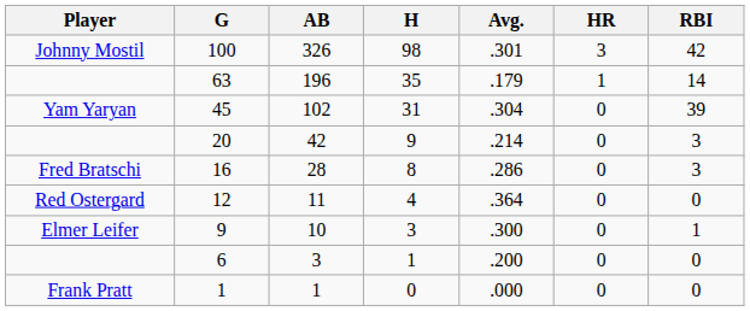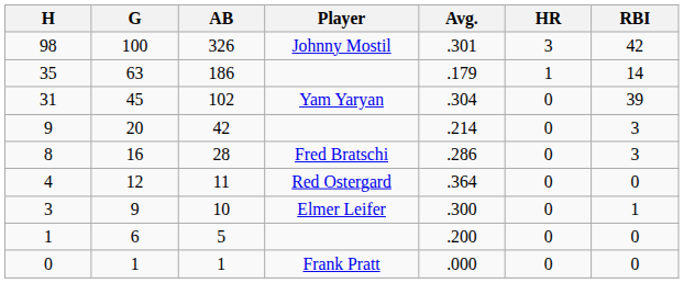 <table class="wikitable sortable">
 <tr>
-<th bgcolor="#DDDDFF" width="16%">Player</th>
+<th bgcolor="#DDDDFF" width="9%">H</th>
 <th bgcolor="#DDDDFF" width="9%">G</th>
 <th bgcolor="#DDDDFF" width="9%">AB</th>
-<th bgcolor="#DDDDFF" width="9%">H</th>
+<th bgcolor="#DDDDFF" width="16%">Player</th>
 <th bgcolor="#DDDDFF" width="9%">Avg.</th>
 <th bgcolor="#DDDDFF" width="9%">HR</th>
 <th bgcolor="#DDDDFF" width="9%">RBI</th>
 </tr>
 <tr align="center">
-<td><a href='#'>Johnny Mostil</a></td>
+<td>98</td>
 <td>100</td>
 <td>326</td>
-<td>98</td>
+<td><a href='#'>Johnny Mostil</a></td>
 <td>.301</td>
 <td>3</td>
 <td>42</td>
 </tr>
 <tr align=center>
+<td>35</td>
+<td>63</td>
+<td>186</td>
 <td></td>
-<td>63</td>
-<td>196</td>
-<td>35</td>
 <td>.179</td>
 <td>1</td>
 <td>14</td>
 </tr>
 <tr align="center">
-<td><a href='#'>Yam Yaryan</a></td>
+<td>31</td>
 <td>45</td>
 <td>102</td>
-<td>31</td>
+<td><a href='#'>Yam Yaryan</a></td>
 <td>.304</td>
 <td>0</td>
 <td>39</td>
 </tr>
 <tr align=center>
-<td></td>
+<td>9</td>
 <td>20</td>
 <td>42</td>
-<td>9</td>
+<td></td>
 <td>.214</td>
 <td>0</td>
 <td>3</td>
 </tr>
 <tr align="center">
-<td><a href='#'>Fred Bratschi</a></td>
+<td>8</td>
 <td>16</td>
 <td>28</td>
-<td>8</td>
+<td><a href='#'>Fred Bratschi</a></td>
 <td>.286</td>
 <td>0</td>
 <td>3</td>
 </tr>
 <tr align=center>
-<td><a href='#'>Red Ostergard</a></td>
+<td>4</td>
 <td>12</td>
 <td>11</td>
-<td>4</td>
+<td><a href='#'>Red Ostergard</a></td>
 <td>.364</td>
 <td>0</td>
 <td>0</td>
 </tr>
 <tr align=center>
-<td><a href='#'>Elmer Leifer</a></td>
+<td>3</td>
 <td>9</td>
 <td>10</td>
-<td>3</td>
+<td><a href='#'>Elmer Leifer</a></td>
 <td>.300</td>
 <td>0</td>
 <td>1</td>
 </tr>
 <tr align=center>
+<td>1</td>
+<td>6</td>
+<td>5</td>
 <td></td>
-<td>6</td>
-<td>3</td>
-<td>1</td>
 <td>.200</td>
 <td>0</td>
 <td>0</td>
 </tr>
 <tr align="center">
-<td><a href='#'>Frank Pratt</a></td>
+<td>0</td>
 <td>1</td>
 <td>1</td>
-<td>0</td>
+<td><a href='#'>Frank Pratt</a></td>
 <td>.000</td>
 <td>0</td>
 <td>0</td>
 </tr>
 </table>
